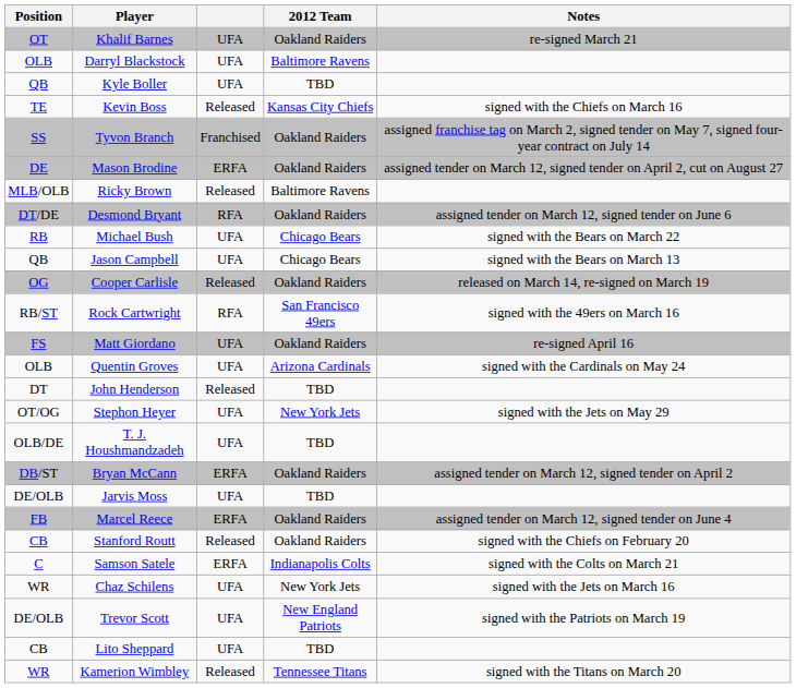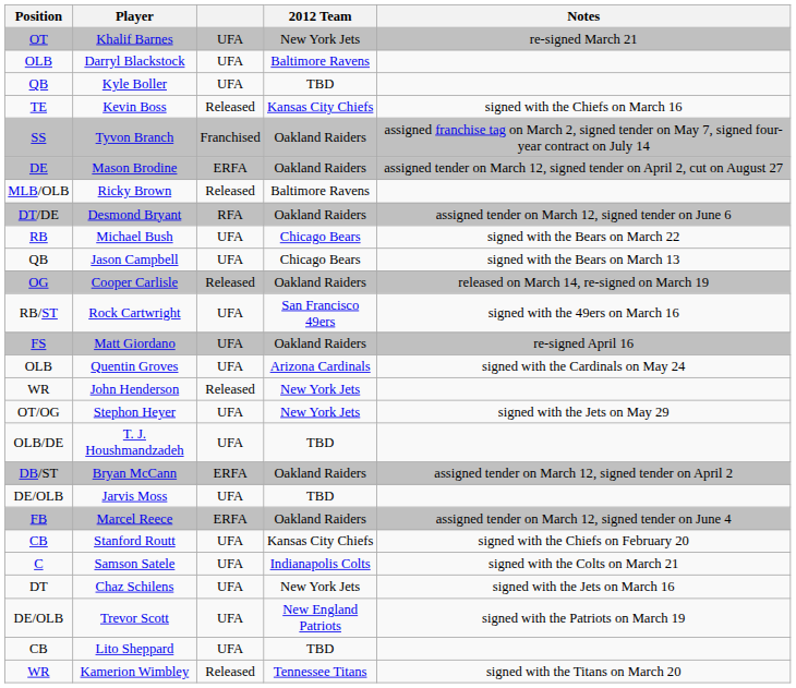 <table class="wikitable" style="font-size: 95%; text-align: center;">
 <tr>
 <th>Position</th>
 <th>Player</th>
 <th></th>
 <th>2012 Team</th>
 <th>Notes</th>
 </tr>
 <tr style="background:silver;">
 <td><a href='#'>OT</a></td>
 <td><a href='#'>Khalif Barnes</a></td>
 <td>UFA</td>
-<td>Oakland Raiders</td>
+<td>New York Jets</td>
 <td>re-signed March 21</td>
 </tr>
 <tr>
 <td><a href='#'>OLB</a></td>
 <td><a href='#'>Darryl Blackstock</a></td>
 <td>UFA</td>
 <td><a href='#'>Baltimore Ravens</a></td>
 <td></td>
 </tr>
 <tr>
 <td><a href='#'>QB</a></td>
 <td><a href='#'>Kyle Boller</a></td>
 <td>UFA</td>
 <td>TBD</td>
 <td></td>
 </tr>
 <tr>
 <td><a href='#'>TE</a></td>
 <td><a href='#'>Kevin Boss</a></td>
 <td>Released</td>
 <td><a href='#'>Kansas City Chiefs</a></td>
 <td>signed with the Chiefs on March 16</td>
 </tr>
 <tr style="background:silver;">
 <td><a href='#'>SS</a></td>
 <td><a href='#'>Tyvon Branch</a></td>
 <td>Franchised</td>
 <td>Oakland Raiders</td>
 <td>assigned <a href='#'>franchise tag</a> on March 2, signed tender on May 7, signed four-year contract on July 14</td>
 </tr>
 <tr style="background:silver;">
 <td><a href='#'>DE</a></td>
 <td><a href='#'>Mason Brodine</a></td>
 <td>ERFA</td>
 <td>Oakland Raiders</td>
 <td>assigned tender on March 12, signed tender on April 2, cut on August 27</td>
 </tr>
 <tr>
 <td><a href='#'>MLB</a>/OLB</td>
 <td><a href='#'>Ricky Brown</a></td>
 <td>Released</td>
 <td>Baltimore Ravens</td>
 <td></td>
 </tr>
 <tr style="background:silver;">
 <td><a href='#'>DT</a>/DE</td>
 <td><a href='#'>Desmond Bryant</a></td>
 <td>RFA</td>
 <td>Oakland Raiders</td>
 <td>assigned tender on March 12, signed tender on June 6</td>
 </tr>
 <tr>
 <td><a href='#'>RB</a></td>
 <td><a href='#'>Michael Bush</a></td>
 <td>UFA</td>
 <td><a href='#'>Chicago Bears</a></td>
 <td>signed with the Bears on March 22</td>
 </tr>
 <tr>
 <td>QB</td>
 <td><a href='#'>Jason Campbell</a></td>
 <td>UFA</td>
 <td>Chicago Bears</td>
 <td>signed with the Bears on March 13</td>
 </tr>
 <tr style="background:silver;">
 <td><a href='#'>OG</a></td>
 <td><a href='#'>Cooper Carlisle</a></td>
 <td>Released</td>
 <td>Oakland Raiders</td>
 <td>released on March 14, re-signed on March 19</td>
 </tr>
 <tr>
 <td>RB/<a href='#'>ST</a></td>
 <td><a href='#'>Rock Cartwright</a></td>
-<td>RFA</td>
+<td>UFA</td>
 <td><a href='#'>San Francisco 49ers</a></td>
 <td>signed with the 49ers on March 16</td>
 </tr>
 <tr style="background:silver;">
 <td><a href='#'>FS</a></td>
 <td><a href='#'>Matt Giordano</a></td>
 <td>UFA</td>
 <td>Oakland Raiders</td>
 <td>re-signed April 16</td>
 </tr>
 <tr>
 <td>OLB</td>
 <td><a href='#'>Quentin Groves</a></td>
 <td>UFA</td>
 <td><a href='#'>Arizona Cardinals</a></td>
 <td>signed with the Cardinals on May 24</td>
 </tr>
 <tr>
-<td>DT</td>
+<td>WR</td>
 <td><a href='#'>John Henderson</a></td>
 <td>Released</td>
-<td>TBD</td>
+<td><a href='#'>New York Jets</a></td>
 <td></td>
 </tr>
 <tr>
 <td>OT/OG</td>
 <td><a href='#'>Stephon Heyer</a></td>
 <td>UFA</td>
 <td><a href='#'>New York Jets</a></td>
 <td>signed with the Jets on May 29</td>
 </tr>
 <tr>
 <td>OLB/DE</td>
 <td><a href='#'>T. J. Houshmandzadeh</a></td>
 <td>UFA</td>
 <td>TBD</td>
 <td></td>
 </tr>
 <tr style="background:silver;">
 <td><a href='#'>DB</a>/ST</td>
 <td><a href='#'>Bryan McCann</a></td>
 <td>ERFA</td>
 <td>Oakland Raiders</td>
 <td>assigned tender on March 12, signed tender on April 2</td>
 </tr>
 <tr>
 <td>DE/OLB</td>
 <td><a href='#'>Jarvis Moss</a></td>
 <td>UFA</td>
 <td>TBD</td>
 <td></td>
 </tr>
 <tr style="background:silver;">
 <td><a href='#'>FB</a></td>
 <td><a href='#'>Marcel Reece</a></td>
 <td>ERFA</td>
 <td>Oakland Raiders</td>
 <td>assigned tender on March 12, signed tender on June 4</td>
 </tr>
 <tr>
 <td><a href='#'>CB</a></td>
 <td><a href='#'>Stanford Routt</a></td>
-<td>Released</td>
-<td>Oakland Raiders</td>
+<td>UFA</td>
+<td>Kansas City Chiefs</td>
 <td>signed with the Chiefs on February 20</td>
 </tr>
 <tr>
 <td><a href='#'>C</a></td>
 <td><a href='#'>Samson Satele</a></td>
-<td>ERFA</td>
+<td>UFA</td>
 <td><a href='#'>Indianapolis Colts</a></td>
 <td>signed with the Colts on March 21</td>
 </tr>
 <tr>
-<td>WR</td>
+<td>DT</td>
 <td><a href='#'>Chaz Schilens</a></td>
 <td>UFA</td>
 <td>New York Jets</td>
 <td>signed with the Jets on March 16</td>
 </tr>
 <tr>
 <td>DE/OLB</td>
 <td><a href='#'>Trevor Scott</a></td>
 <td>UFA</td>
 <td><a href='#'>New England Patriots</a></td>
 <td>signed with the Patriots on March 19</td>
 </tr>
 <tr>
 <td>CB</td>
 <td><a href='#'>Lito Sheppard</a></td>
 <td>UFA</td>
 <td>TBD</td>
 <td></td>
 </tr>
 <tr>
 <td><a href='#'>WR</a></td>
 <td><a href='#'>Kamerion Wimbley</a></td>
 <td>Released</td>
 <td><a href='#'>Tennessee Titans</a></td>
 <td>signed with the Titans on March 20</td>
 </tr>
 </table>
